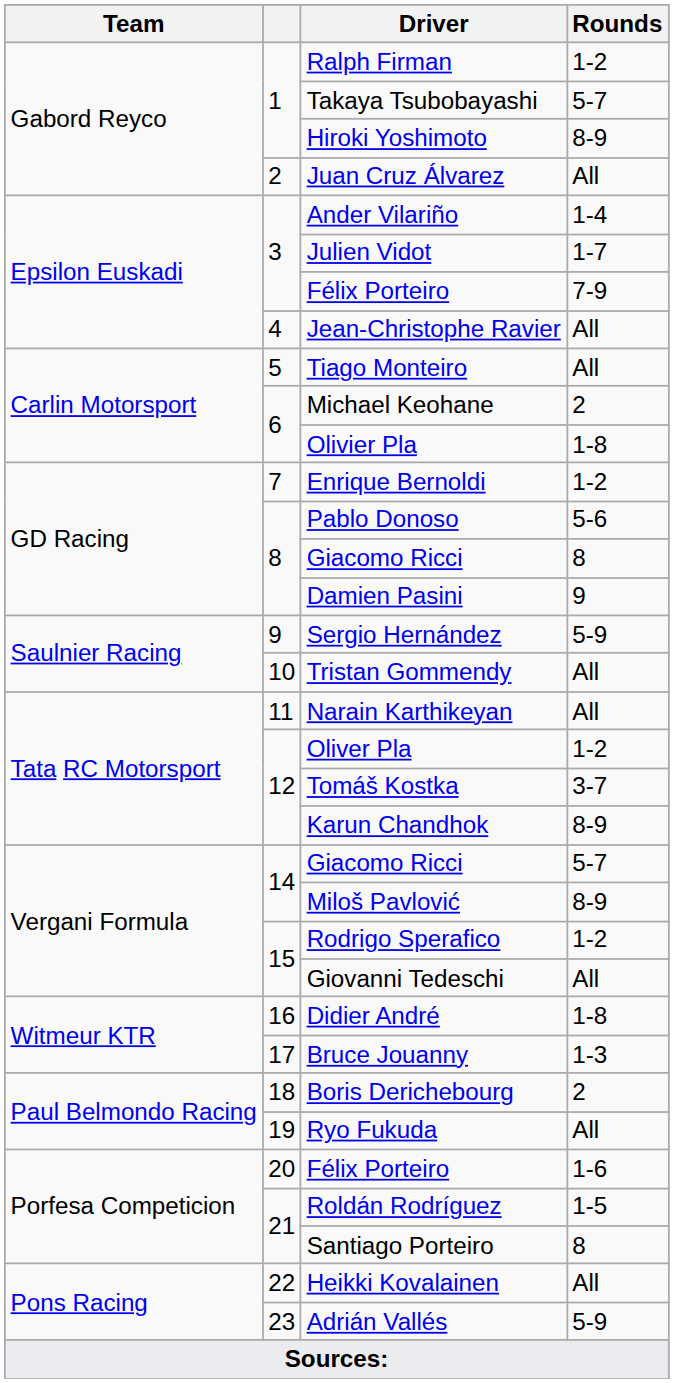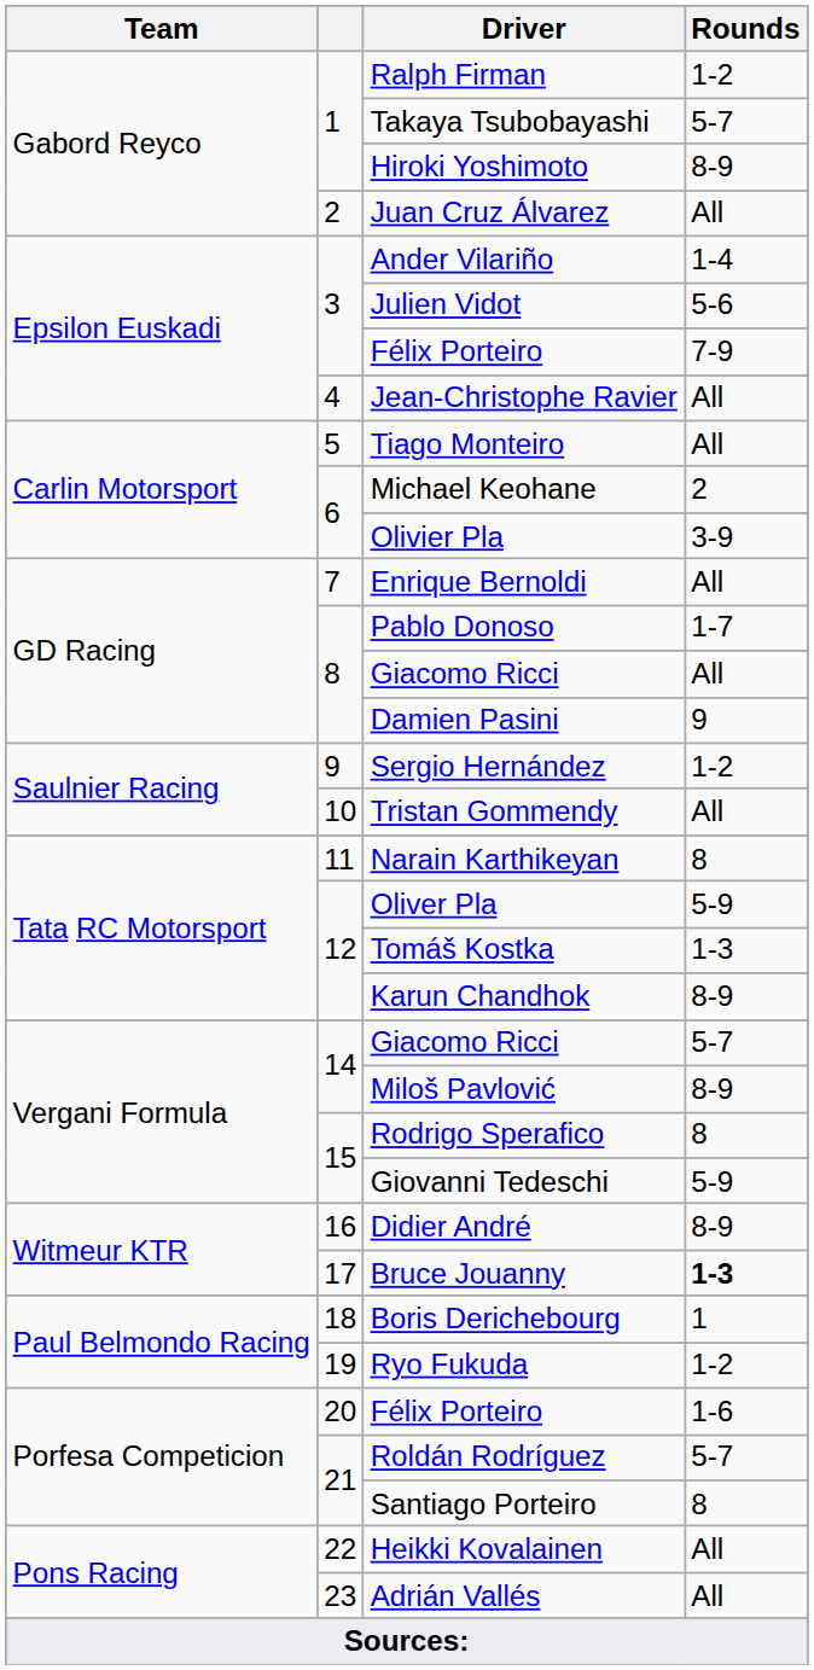 <table class="wikitable" style="font-size:85%">
 <tr>
 <th>Team</th>
 <th></th>
 <th>Driver</th>
 <th>Rounds</th>
 </tr>
 <tr>
 <td rowspan=4> Gabord Reyco</td>
 <td rowspan=3>1</td>
 <td> <a href='#'>Ralph Firman</a></td>
 <td>1-2</td>
 </tr>
 <tr>
 <td> Takaya Tsubobayashi</td>
 <td>5-7</td>
 </tr>
 <tr>
 <td> <a href='#'>Hiroki Yoshimoto</a></td>
 <td>8-9</td>
 </tr>
 <tr>
 <td>2</td>
 <td> <a href='#'>Juan Cruz Álvarez</a></td>
 <td>All</td>
 </tr>
 <tr>
 <td rowspan=4> <a href='#'>Epsilon Euskadi</a></td>
 <td rowspan=3>3</td>
 <td> <a href='#'>Ander Vilariño</a></td>
 <td>1-4</td>
 </tr>
 <tr>
 <td> <a href='#'>Julien Vidot</a></td>
-<td>1-7</td>
+<td>5-6</td>
 </tr>
 <tr>
 <td> <a href='#'>Félix Porteiro</a></td>
 <td>7-9</td>
 </tr>
 <tr>
 <td>4</td>
 <td nowrap> <a href='#'>Jean-Christophe Ravier</a></td>
 <td>All</td>
 </tr>
 <tr>
 <td rowspan=3> <a href='#'>Carlin Motorsport</a></td>
 <td>5</td>
 <td> <a href='#'>Tiago Monteiro</a></td>
 <td>All</td>
 </tr>
 <tr>
 <td rowspan=2>6</td>
 <td> Michael Keohane</td>
 <td>2</td>
 </tr>
 <tr>
 <td> <a href='#'>Olivier Pla</a></td>
-<td>1-8</td>
+<td>3-9</td>
 </tr>
 <tr>
 <td rowspan=4> GD Racing</td>
 <td>7</td>
 <td> <a href='#'>Enrique Bernoldi</a></td>
-<td>1-2</td>
+<td>All</td>
 </tr>
 <tr>
 <td rowspan=3>8</td>
 <td> <a href='#'>Pablo Donoso</a></td>
-<td>5-6</td>
+<td>1-7</td>
 </tr>
 <tr>
 <td> <a href='#'>Giacomo Ricci</a></td>
-<td>8</td>
+<td>All</td>
 </tr>
 <tr>
 <td> <a href='#'>Damien Pasini</a></td>
 <td>9</td>
 </tr>
 <tr>
 <td rowspan=2> <a href='#'>Saulnier Racing</a></td>
 <td>9</td>
 <td> <a href='#'>Sergio Hernández</a></td>
-<td>5-9</td>
+<td>1-2</td>
 </tr>
 <tr>
 <td>10</td>
 <td> <a href='#'>Tristan Gommendy</a></td>
 <td>All</td>
 </tr>
 <tr>
 <td rowspan=4> <a href='#'>Tata</a> <a href='#'>RC Motorsport</a></td>
 <td>11</td>
 <td> <a href='#'>Narain Karthikeyan</a></td>
-<td>All</td>
+<td>8</td>
 </tr>
 <tr>
 <td rowspan=3>12</td>
 <td> <a href='#'>Oliver Pla</a></td>
-<td>1-2</td>
+<td>5-9</td>
 </tr>
 <tr>
 <td> <a href='#'>Tomáš Kostka</a></td>
-<td>3-7</td>
+<td>1-3</td>
 </tr>
 <tr>
 <td> <a href='#'>Karun Chandhok</a></td>
 <td>8-9</td>
 </tr>
 <tr>
 <td rowspan=4> Vergani Formula</td>
 <td rowspan=2>14</td>
 <td> <a href='#'>Giacomo Ricci</a></td>
 <td>5-7</td>
 </tr>
 <tr>
 <td> <a href='#'>Miloš Pavlović</a></td>
 <td>8-9</td>
 </tr>
 <tr>
 <td rowspan=2>15</td>
 <td> <a href='#'>Rodrigo Sperafico</a></td>
-<td>1-2</td>
+<td>8</td>
 </tr>
 <tr>
 <td> Giovanni Tedeschi</td>
-<td>All</td>
+<td>5-9</td>
 </tr>
 <tr>
 <td rowspan=2> <a href='#'>Witmeur KTR</a></td>
 <td>16</td>
 <td> <a href='#'>Didier André</a></td>
-<td>1-8</td>
+<td>8-9</td>
 </tr>
 <tr>
 <td>17</td>
 <td> <a href='#'>Bruce Jouanny</a></td>
-<td>1-3</td>
+<td><strong>1-3</strong></td>
 </tr>
 <tr>
 <td rowspan=2 nowrap> <a href='#'>Paul Belmondo Racing</a></td>
 <td>18</td>
 <td> <a href='#'>Boris Derichebourg</a></td>
-<td>2</td>
+<td>1</td>
 </tr>
 <tr>
 <td>19</td>
 <td> <a href='#'>Ryo Fukuda</a></td>
-<td>All</td>
+<td>1-2</td>
 </tr>
 <tr>
 <td rowspan=3> Porfesa Competicion</td>
 <td>20</td>
 <td> <a href='#'>Félix Porteiro</a></td>
 <td>1-6</td>
 </tr>
 <tr>
 <td rowspan=2>21</td>
 <td> <a href='#'>Roldán Rodríguez</a></td>
-<td>1-5</td>
+<td>5-7</td>
 </tr>
 <tr>
 <td> Santiago Porteiro</td>
 <td>8</td>
 </tr>
 <tr>
 <td rowspan=2> <a href='#'>Pons Racing</a></td>
 <td>22</td>
 <td> <a href='#'>Heikki Kovalainen</a></td>
 <td>All</td>
 </tr>
 <tr>
 <td>23</td>
 <td> <a href='#'>Adrián Vallés</a></td>
-<td>5-9</td>
+<td>All</td>
 </tr>
 <tr class="sortbottom">
 <td colspan="4" style="background-color:#EAECF0;text-align:center"><strong>Sources:</strong></td>
 </tr>
 </table>
